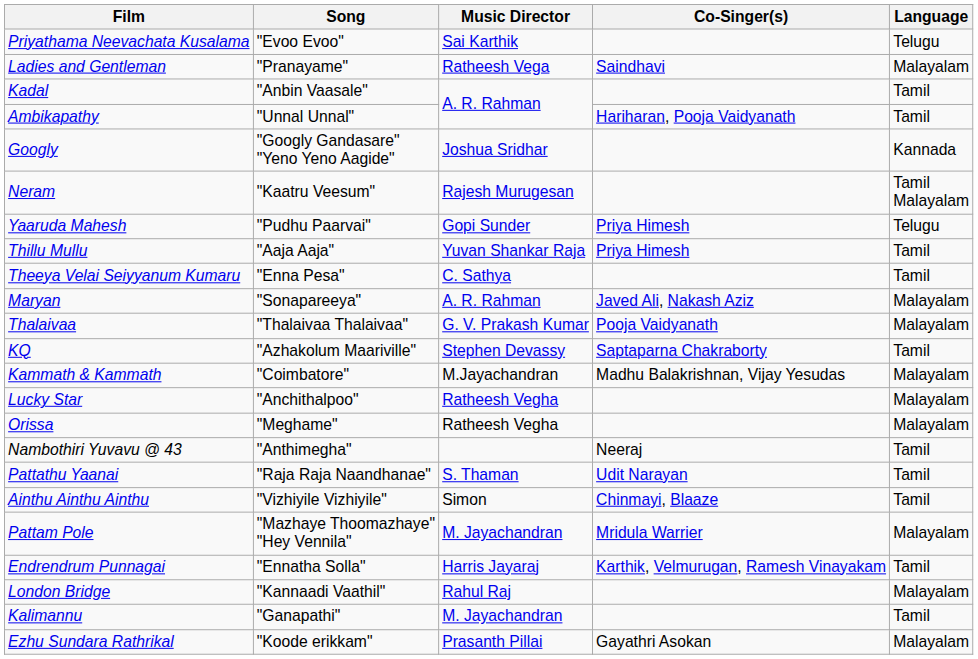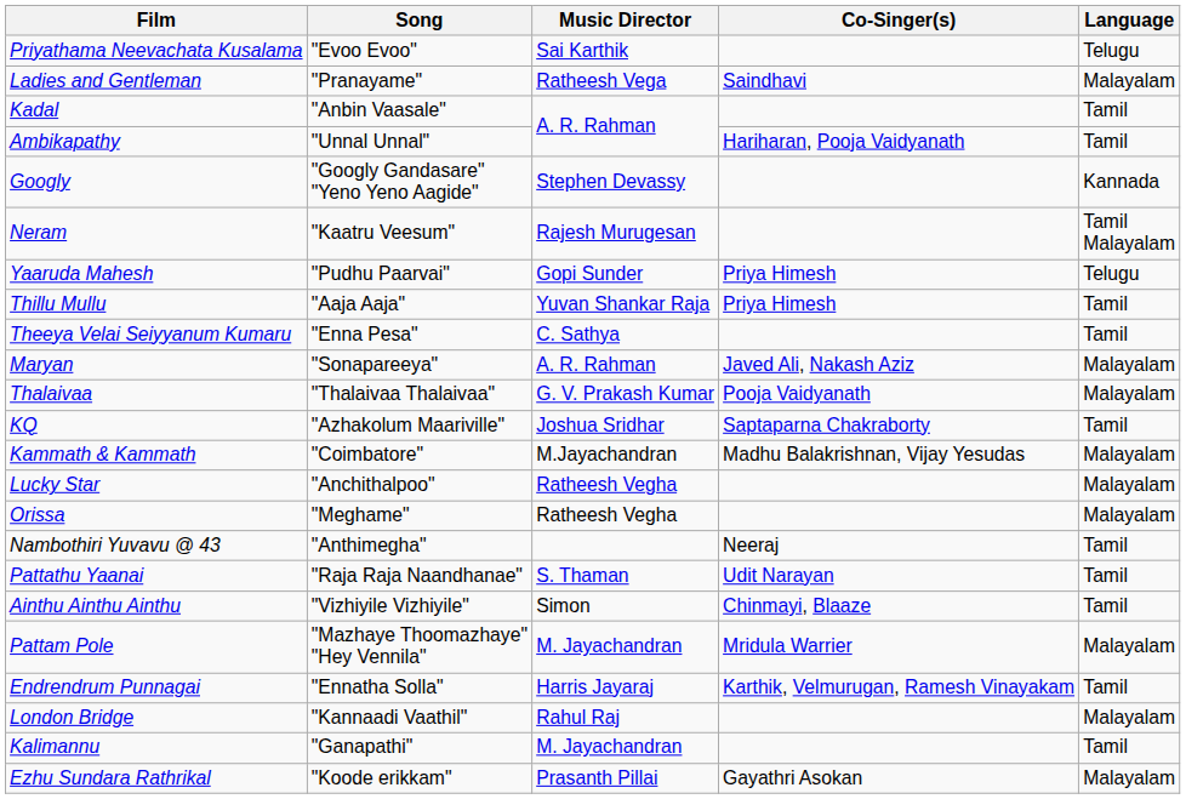 <table class="wikitable sortable">
 <tr>
 <th>Film</th>
 <th>Song</th>
 <th>Music Director</th>
 <th>Co-Singer(s)</th>
 <th>Language</th>
 </tr>
 <tr>
 <td><em><a href='#'>Priyathama Neevachata Kusalama</a></em></td>
 <td>"Evoo Evoo"</td>
 <td><a href='#'>Sai Karthik</a></td>
 <td></td>
 <td>Telugu</td>
 </tr>
 <tr>
 <td><em><a href='#'>Ladies and Gentleman</a></em></td>
 <td>"Pranayame"</td>
 <td><a href='#'>Ratheesh Vega</a></td>
 <td><a href='#'>Saindhavi</a></td>
 <td>Malayalam</td>
 </tr>
 <tr>
 <td><em><a href='#'>Kadal</a></em></td>
 <td>"Anbin Vaasale"</td>
 <td rowspan="2"><a href='#'>A.&nbsp;R. Rahman</a></td>
 <td></td>
 <td>Tamil</td>
 </tr>
 <tr>
 <td><em><a href='#'>Ambikapathy</a></em></td>
 <td>"Unnal Unnal"</td>
 <td><a href='#'>Hariharan</a>, <a href='#'>Pooja Vaidyanath</a></td>
 <td>Tamil</td>
 </tr>
 <tr>
 <td><em><a href='#'>Googly</a></em></td>
 <td>"Googly Gandasare"<br>"Yeno Yeno Aagide"</td>
-<td><a href='#'>Joshua Sridhar</a></td>
+<td><a href='#'>Stephen Devassy</a></td>
 <td></td>
 <td>Kannada</td>
 </tr>
 <tr>
 <td><em><a href='#'>Neram</a></em></td>
 <td>"Kaatru Veesum"</td>
 <td><a href='#'>Rajesh Murugesan</a></td>
 <td></td>
 <td>Tamil<br>Malayalam</td>
 </tr>
 <tr>
 <td><em><a href='#'>Yaaruda Mahesh</a></em></td>
 <td>"Pudhu Paarvai"</td>
 <td><a href='#'>Gopi Sunder</a></td>
 <td><a href='#'>Priya Himesh</a></td>
 <td>Telugu</td>
 </tr>
 <tr>
 <td><em><a href='#'>Thillu Mullu</a></em></td>
 <td>"Aaja Aaja"</td>
 <td><a href='#'>Yuvan Shankar Raja</a></td>
 <td><a href='#'>Priya Himesh</a></td>
 <td>Tamil</td>
 </tr>
 <tr>
 <td><em><a href='#'>Theeya Velai Seiyyanum Kumaru</a></em></td>
 <td>"Enna Pesa"</td>
 <td><a href='#'>C. Sathya</a></td>
 <td></td>
 <td>Tamil</td>
 </tr>
 <tr>
 <td><em><a href='#'>Maryan</a></em></td>
 <td>"Sonapareeya"</td>
 <td><a href='#'>A.&nbsp;R. Rahman</a></td>
 <td><a href='#'>Javed Ali</a>, <a href='#'>Nakash Aziz</a></td>
 <td>Malayalam</td>
 </tr>
 <tr>
 <td><em><a href='#'>Thalaivaa</a></em></td>
 <td>"Thalaivaa Thalaivaa"</td>
 <td><a href='#'>G. V. Prakash Kumar</a></td>
 <td><a href='#'>Pooja Vaidyanath</a></td>
 <td>Malayalam</td>
 </tr>
 <tr>
 <td><em><a href='#'>KQ</a></em></td>
 <td>"Azhakolum Maariville"</td>
-<td><a href='#'>Stephen Devassy</a></td>
+<td><a href='#'>Joshua Sridhar</a></td>
 <td><a href='#'>Saptaparna Chakraborty</a></td>
 <td>Tamil</td>
 </tr>
 <tr>
 <td><em><a href='#'>Kammath & Kammath</a></em></td>
 <td>"Coimbatore"</td>
 <td>M.Jayachandran</td>
 <td>Madhu Balakrishnan, Vijay Yesudas</td>
 <td>Malayalam</td>
 </tr>
 <tr>
 <td><em><a href='#'>Lucky Star</a></em></td>
 <td>"Anchithalpoo"</td>
 <td><a href='#'>Ratheesh Vegha</a></td>
 <td></td>
 <td>Malayalam</td>
 </tr>
 <tr>
 <td><em><a href='#'>Orissa</a></em></td>
 <td>"Meghame"</td>
 <td>Ratheesh Vegha</td>
 <td></td>
 <td>Malayalam</td>
 </tr>
 <tr>
 <td><em>Nambothiri Yuvavu @ 43</em></td>
 <td>"Anthimegha"</td>
 <td></td>
 <td>Neeraj</td>
 <td>Tamil</td>
 </tr>
 <tr>
 <td><em><a href='#'>Pattathu Yaanai</a></em></td>
 <td>"Raja Raja Naandhanae"</td>
 <td><a href='#'>S. Thaman</a></td>
 <td><a href='#'>Udit Narayan</a></td>
 <td>Tamil</td>
 </tr>
 <tr>
 <td><em><a href='#'>Ainthu Ainthu Ainthu</a></em></td>
 <td>"Vizhiyile Vizhiyile"</td>
 <td>Simon</td>
 <td><a href='#'>Chinmayi</a>, <a href='#'>Blaaze</a></td>
 <td>Tamil</td>
 </tr>
 <tr>
 <td><em><a href='#'>Pattam Pole</a></em></td>
 <td>"Mazhaye Thoomazhaye" <br>"Hey Vennila"</td>
 <td><a href='#'>M. Jayachandran</a></td>
 <td><a href='#'>Mridula Warrier</a></td>
 <td>Malayalam</td>
 </tr>
 <tr>
 <td><em><a href='#'>Endrendrum Punnagai</a></em></td>
 <td>"Ennatha Solla"</td>
 <td><a href='#'>Harris Jayaraj</a></td>
 <td><a href='#'>Karthik</a>, <a href='#'>Velmurugan</a>, <a href='#'>Ramesh Vinayakam</a></td>
 <td>Tamil</td>
 </tr>
 <tr>
 <td><em><a href='#'>London Bridge</a></em></td>
 <td>"Kannaadi Vaathil"</td>
 <td><a href='#'>Rahul Raj</a></td>
 <td></td>
 <td>Malayalam</td>
 </tr>
 <tr>
 <td><em><a href='#'>Kalimannu</a></em></td>
 <td>"Ganapathi"</td>
 <td><a href='#'>M. Jayachandran</a></td>
 <td></td>
 <td>Tamil</td>
 </tr>
 <tr>
 <td><em><a href='#'>Ezhu Sundara Rathrikal</a></em></td>
 <td>"Koode erikkam"</td>
 <td><a href='#'>Prasanth Pillai</a></td>
 <td>Gayathri Asokan</td>
 <td>Malayalam</td>
 </tr>
 </table>
